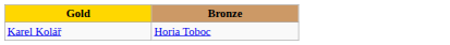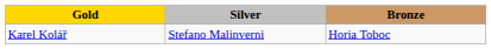 <table class="wikitable" style="text-align:left">
 <tr align="center">
 <td width=200 bgcolor=gold><strong>Gold</strong></td>
+<td width=200 bgcolor=silver><strong>Silver</strong></td>
 <td width=200 bgcolor=CC9966><strong>Bronze</strong></td>
 </tr>
 <tr>
 <td><a href='#'>Karel Kolář</a><br><em></em></td>
+<td><a href='#'>Stefano Malinverni</a><br><em></em></td>
 <td><a href='#'>Horia Toboc</a><br><em></em></td>
 </tr>
 </table>
